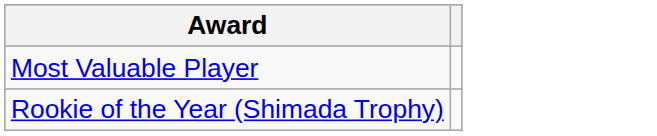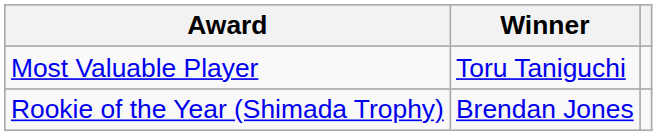 <table class="wikitable">
 <tr>
 <th>Award</th>
+<th>Winner</th>
 <th></th>
 </tr>
 <tr>
 <td><a href='#'>Most Valuable Player</a></td>
+<td> <a href='#'>Toru Taniguchi</a></td>
 <td></td>
 </tr>
 <tr>
 <td><a href='#'>Rookie of the Year (Shimada Trophy)</a></td>
+<td> <a href='#'>Brendan Jones</a></td>
 <td></td>
 </tr>
 </table>
